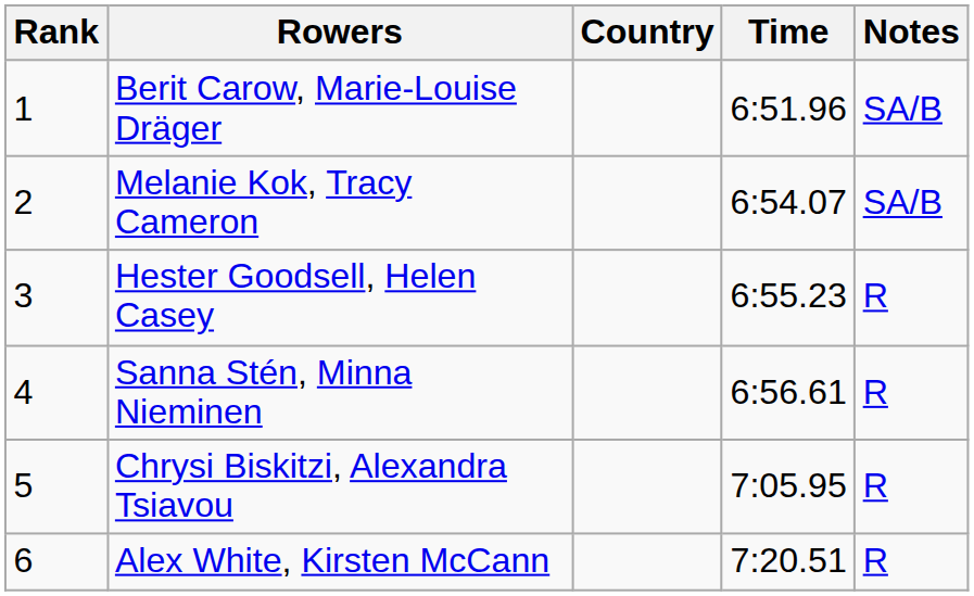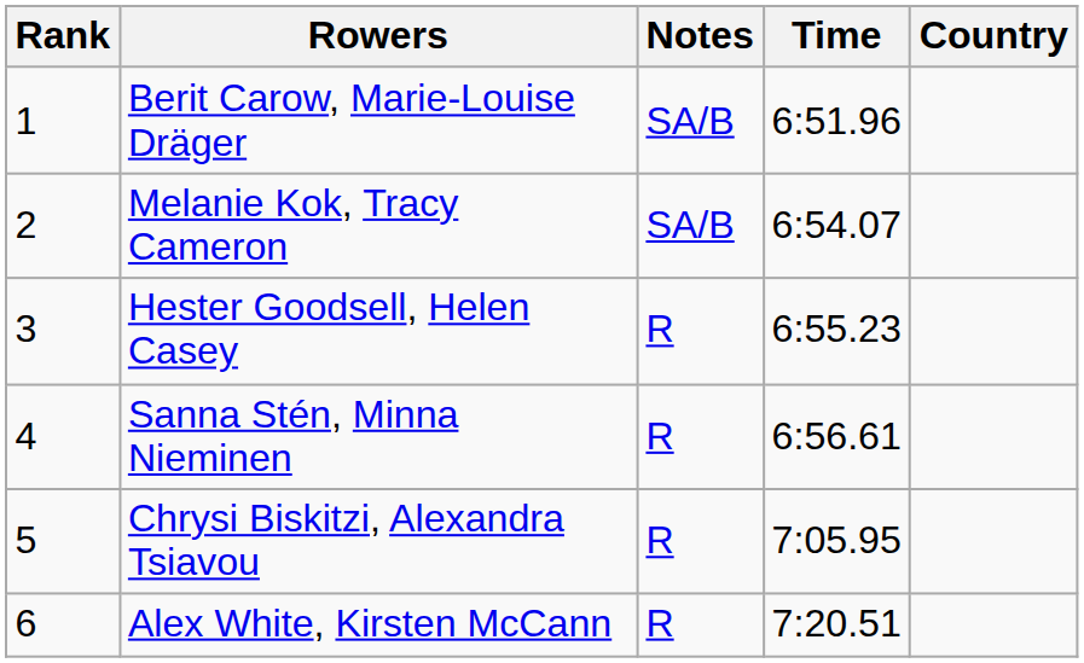 <table class="wikitable sortable" width=50%>
 <tr>
 <th>Rank</th>
 <th>Rowers</th>
+<th>Notes</th>
+<th>Time</th>
 <th>Country</th>
-<th>Time</th>
-<th>Notes</th>
 </tr>
 <tr>
 <td>1</td>
 <td><a href='#'>Berit Carow</a>, <a href='#'>Marie-Louise Dräger</a></td>
+<td><a href='#'>SA/B</a></td>
+<td>6:51.96</td>
 <td></td>
-<td>6:51.96</td>
-<td><a href='#'>SA/B</a></td>
 </tr>
 <tr>
 <td>2</td>
 <td><a href='#'>Melanie Kok</a>, <a href='#'>Tracy Cameron</a></td>
+<td><a href='#'>SA/B</a></td>
+<td>6:54.07</td>
 <td></td>
-<td>6:54.07</td>
-<td><a href='#'>SA/B</a></td>
 </tr>
 <tr>
 <td>3</td>
 <td><a href='#'>Hester Goodsell</a>, <a href='#'>Helen Casey</a></td>
+<td><a href='#'>R</a></td>
+<td>6:55.23</td>
 <td></td>
-<td>6:55.23</td>
-<td><a href='#'>R</a></td>
 </tr>
 <tr>
 <td>4</td>
 <td><a href='#'>Sanna Stén</a>, <a href='#'>Minna Nieminen</a></td>
+<td><a href='#'>R</a></td>
+<td>6:56.61</td>
 <td></td>
-<td>6:56.61</td>
-<td><a href='#'>R</a></td>
 </tr>
 <tr>
 <td>5</td>
 <td><a href='#'>Chrysi Biskitzi</a>, <a href='#'>Alexandra Tsiavou</a></td>
+<td><a href='#'>R</a></td>
+<td>7:05.95</td>
 <td></td>
-<td>7:05.95</td>
-<td><a href='#'>R</a></td>
 </tr>
 <tr>
 <td>6</td>
 <td><a href='#'>Alex White</a>, <a href='#'>Kirsten McCann</a></td>
+<td><a href='#'>R</a></td>
+<td>7:20.51</td>
 <td></td>
-<td>7:20.51</td>
-<td><a href='#'>R</a></td>
 </tr>
 </table>
